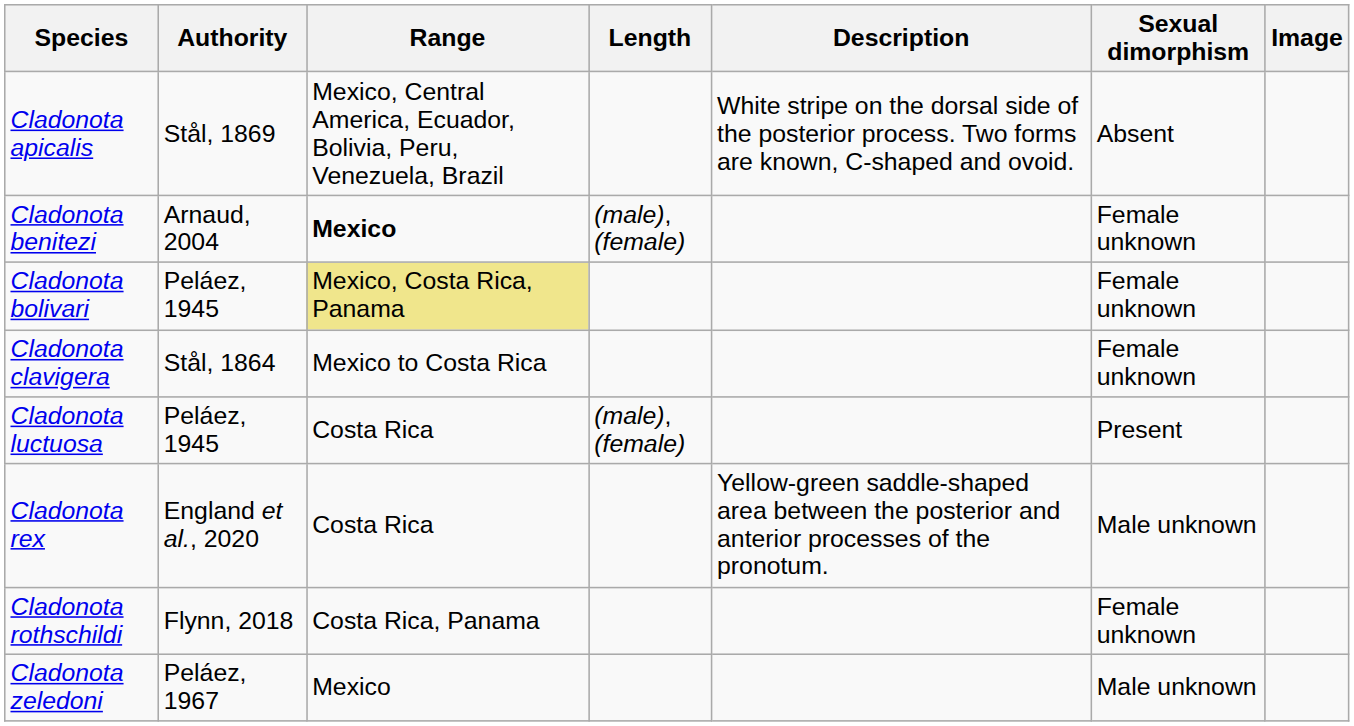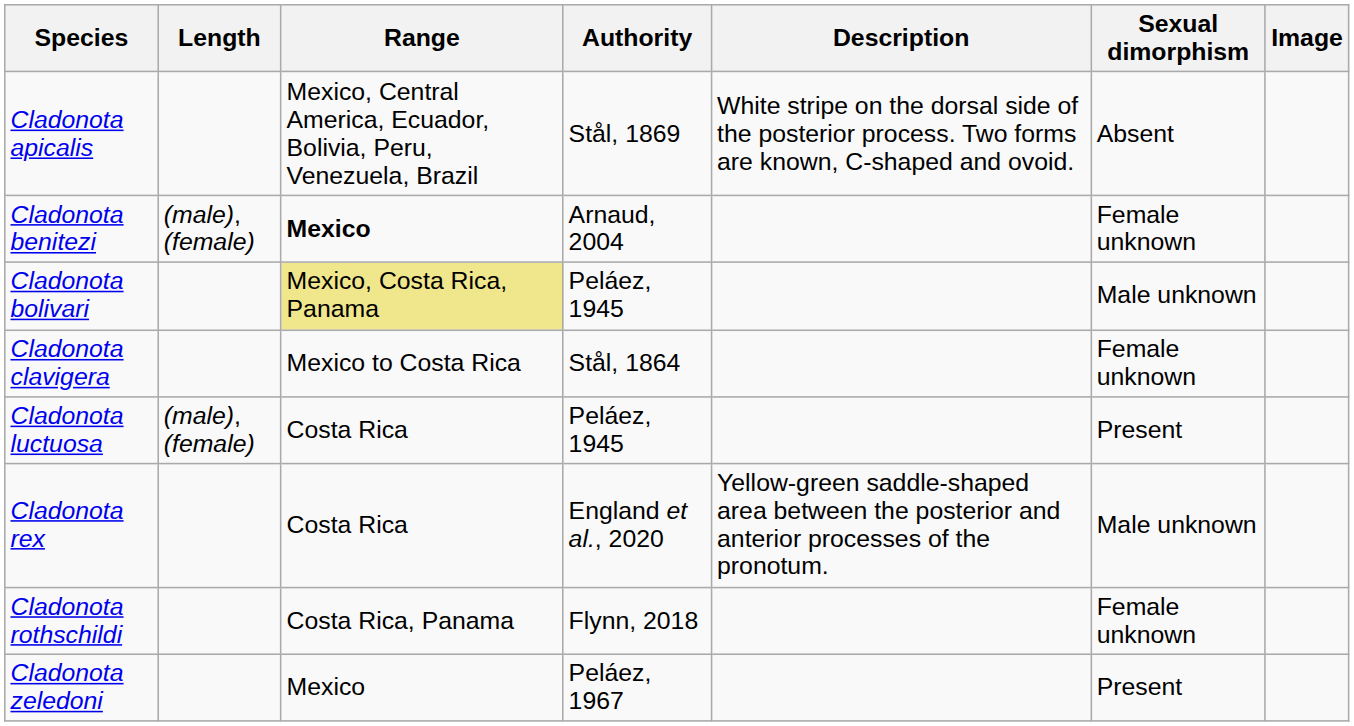 <table class="wikitable">
 <tr>
 <th>Species</th>
+<th>Length</th>
+<th>Range</th>
 <th>Authority</th>
-<th>Range</th>
-<th>Length</th>
 <th>Description</th>
 <th>Sexual dimorphism</th>
 <th>Image</th>
 </tr>
 <tr>
 <td><em><a href='#'>Cladonota apicalis</a></em></td>
+<td></td>
+<td>Mexico, Central America, Ecuador, Bolivia, Peru, Venezuela, Brazil</td>
 <td>Stål, 1869</td>
-<td>Mexico, Central America, Ecuador, Bolivia, Peru, Venezuela, Brazil</td>
-<td></td>
 <td>White stripe on the dorsal side of the posterior process. Two forms are known, C-shaped and ovoid.</td>
 <td>Absent</td>
 <td></td>
 </tr>
 <tr>
 <td><em><a href='#'>Cladonota benitezi</a></em></td>
+<td> <em>(male)</em>,  <em>(female)</em></td>
+<td><strong>Mexico</strong></td>
 <td>Arnaud, 2004</td>
-<td><strong>Mexico</strong></td>
-<td> <em>(male)</em>,  <em>(female)</em></td>
 <td></td>
 <td>Female unknown</td>
 <td></td>
 </tr>
 <tr>
 <td><em><a href='#'>Cladonota bolivari</a></em></td>
+<td></td>
+<td style="background: khaki;">Mexico, Costa Rica, Panama</td>
 <td>Peláez, 1945</td>
-<td style="background: khaki;">Mexico, Costa Rica, Panama</td>
 <td></td>
-<td></td>
-<td>Female unknown</td>
+<td>Male unknown</td>
 <td></td>
 </tr>
 <tr>
 <td><em><a href='#'>Cladonota clavigera</a></em></td>
+<td></td>
+<td>Mexico to Costa Rica</td>
 <td>Stål, 1864</td>
-<td>Mexico to Costa Rica</td>
-<td></td>
 <td></td>
 <td>Female unknown</td>
 <td></td>
 </tr>
 <tr>
 <td><em><a href='#'>Cladonota luctuosa</a></em></td>
+<td> <em>(male)</em>,  <em>(female)</em></td>
+<td>Costa Rica</td>
 <td>Peláez, 1945</td>
-<td>Costa Rica</td>
-<td> <em>(male)</em>,  <em>(female)</em></td>
 <td></td>
 <td>Present</td>
 <td></td>
 </tr>
 <tr>
 <td><em><a href='#'>Cladonota rex</a></em></td>
+<td></td>
+<td>Costa Rica</td>
 <td>England <em>et al.</em>, 2020</td>
-<td>Costa Rica</td>
-<td></td>
 <td>Yellow-green saddle-shaped area between the posterior and anterior processes of the pronotum.</td>
 <td>Male unknown</td>
 <td></td>
 </tr>
 <tr>
 <td><em><a href='#'>Cladonota rothschildi</a></em></td>
+<td></td>
+<td>Costa Rica, Panama</td>
 <td>Flynn, 2018</td>
-<td>Costa Rica, Panama</td>
-<td></td>
 <td></td>
 <td>Female unknown</td>
 <td></td>
 </tr>
 <tr>
 <td><em><a href='#'>Cladonota zeledoni</a></em></td>
+<td></td>
+<td>Mexico</td>
 <td>Peláez, 1967</td>
-<td>Mexico</td>
 <td></td>
-<td></td>
-<td>Male unknown</td>
+<td>Present</td>
 <td></td>
 </tr>
 </table>
